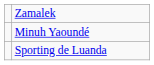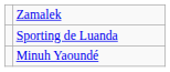 <table class="wikitable" width="200px">
 <tr>
 <td align=center></td>
 <td> <a href='#'>Zamalek</a></td>
 </tr>
 <tr>
 <td align=center></td>
-<td> <a href='#'>Minuh Yaoundé</a></td>
+<td> <a href='#'>Sporting de Luanda</a></td>
 </tr>
 <tr>
 <td align=center></td>
-<td> <a href='#'>Sporting de Luanda</a></td>
+<td> <a href='#'>Minuh Yaoundé</a></td>
 </tr>
 </table>
